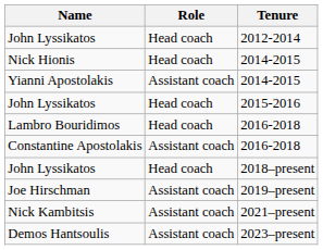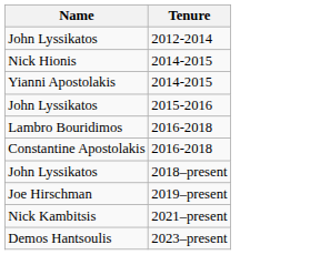 <table class="wikitable">
 <tr>
 <th>Name</th>
-<th>Role</th>
 <th>Tenure</th>
 </tr>
 <tr>
 <td>John Lyssikatos</td>
-<td>Head coach</td>
 <td>2012-2014</td>
 </tr>
 <tr>
 <td>Nick Hionis</td>
-<td>Head coach</td>
 <td>2014-2015</td>
 </tr>
 <tr>
 <td>Yianni Apostolakis</td>
-<td>Assistant coach</td>
 <td>2014-2015</td>
 </tr>
 <tr>
 <td>John Lyssikatos</td>
-<td>Head coach</td>
 <td>2015-2016</td>
 </tr>
 <tr>
 <td>Lambro Bouridimos</td>
-<td>Head coach</td>
 <td>2016-2018</td>
 </tr>
 <tr>
 <td>Constantine Apostolakis</td>
-<td>Assistant coach</td>
 <td>2016-2018</td>
 </tr>
 <tr>
 <td>John Lyssikatos</td>
-<td>Head coach</td>
 <td>2018–present</td>
 </tr>
 <tr>
 <td>Joe Hirschman</td>
-<td>Assistant coach</td>
 <td>2019–present</td>
 </tr>
 <tr>
 <td>Nick Kambitsis</td>
-<td>Assistant coach</td>
 <td>2021–present</td>
 </tr>
 <tr>
 <td>Demos Hantsoulis</td>
-<td>Assistant coach</td>
 <td>2023–present</td>
 </tr>
 </table>
